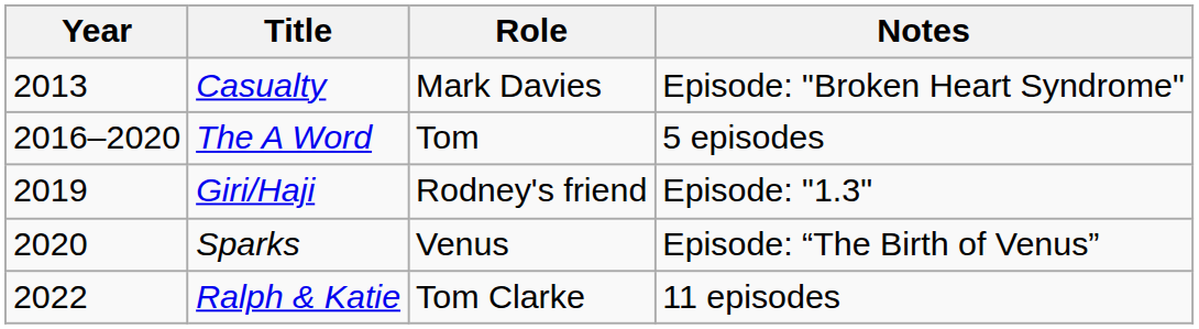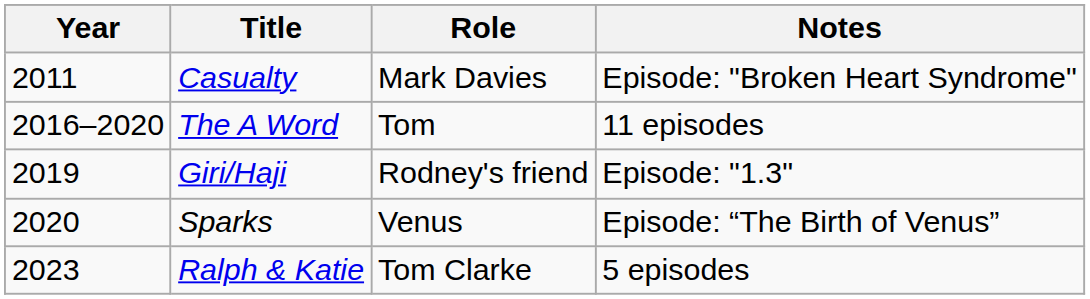 <table class="wikitable sortable">
 <tr>
 <th>Year</th>
 <th>Title</th>
 <th>Role</th>
 <th class="unsortable">Notes</th>
 </tr>
 <tr>
-<td>2013</td>
+<td>2011</td>
 <td><em><a href='#'>Casualty</a></em></td>
 <td>Mark Davies</td>
 <td>Episode: "Broken Heart Syndrome"</td>
 </tr>
 <tr>
 <td>2016–2020</td>
 <td><em><a href='#'>The A Word</a></em></td>
 <td>Tom</td>
-<td>5 episodes</td>
+<td>11 episodes</td>
 </tr>
 <tr>
 <td>2019</td>
 <td><em><a href='#'>Giri/Haji</a></em></td>
 <td>Rodney's friend</td>
 <td>Episode: "1.3"</td>
 </tr>
 <tr>
 <td>2020</td>
 <td><em>Sparks</em></td>
 <td>Venus</td>
 <td>Episode: “The Birth of Venus”</td>
 </tr>
 <tr>
-<td>2022</td>
+<td>2023</td>
 <td><em><a href='#'>Ralph & Katie</a></em></td>
 <td>Tom Clarke</td>
-<td>11 episodes</td>
+<td>5 episodes</td>
 </tr>
 </table>
